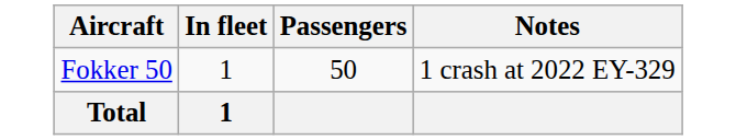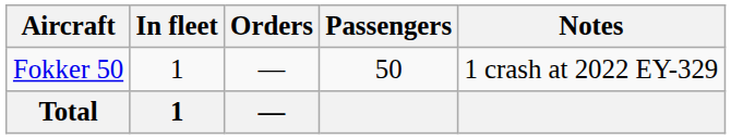 <table class="wikitable" style="margin:0.5em auto">
 <tr>
 <th>Aircraft</th>
 <th>In fleet</th>
+<th>Orders</th>
 <th>Passengers</th>
 <th>Notes</th>
 </tr>
 <tr>
 <td><a href='#'>Fokker 50</a></td>
 <td align="center">1</td>
+<td align="center">—</td>
 <td align="center">50</td>
 <td>1 crash at 2022 EY-329</td>
 </tr>
 <tr>
 <th>Total</th>
 <th>1</th>
+<th>—</th>
 <th></th>
 <th></th>
 </tr>
 </table>
